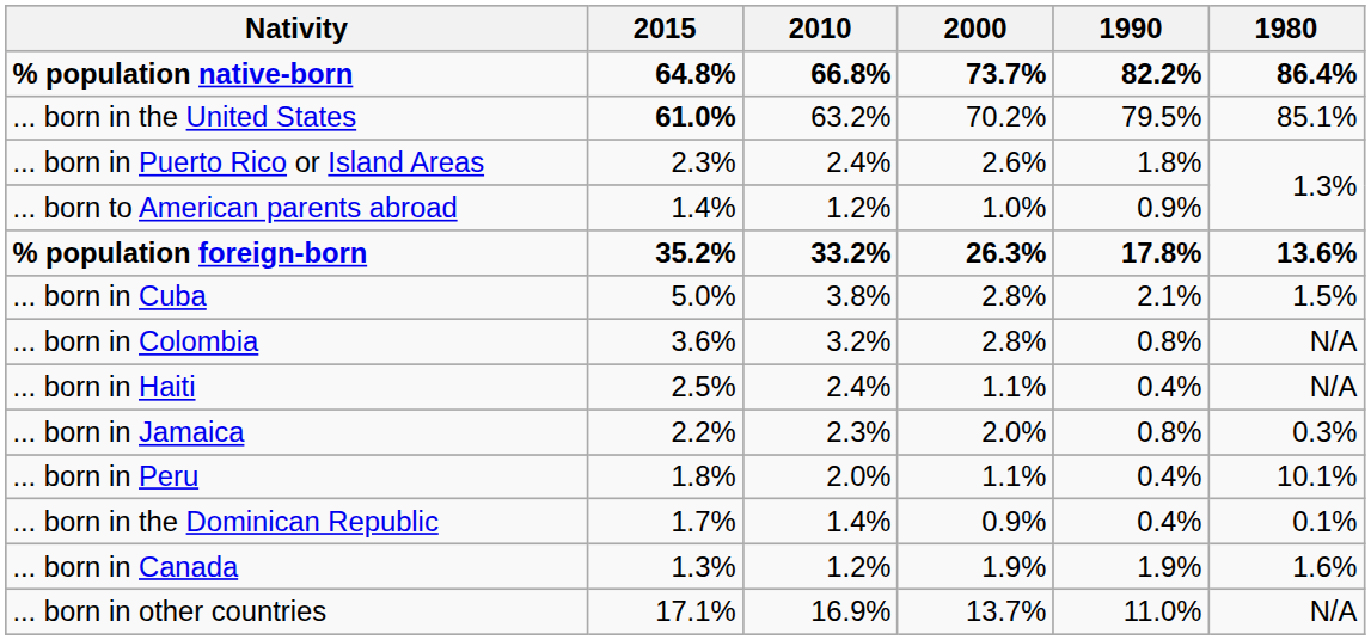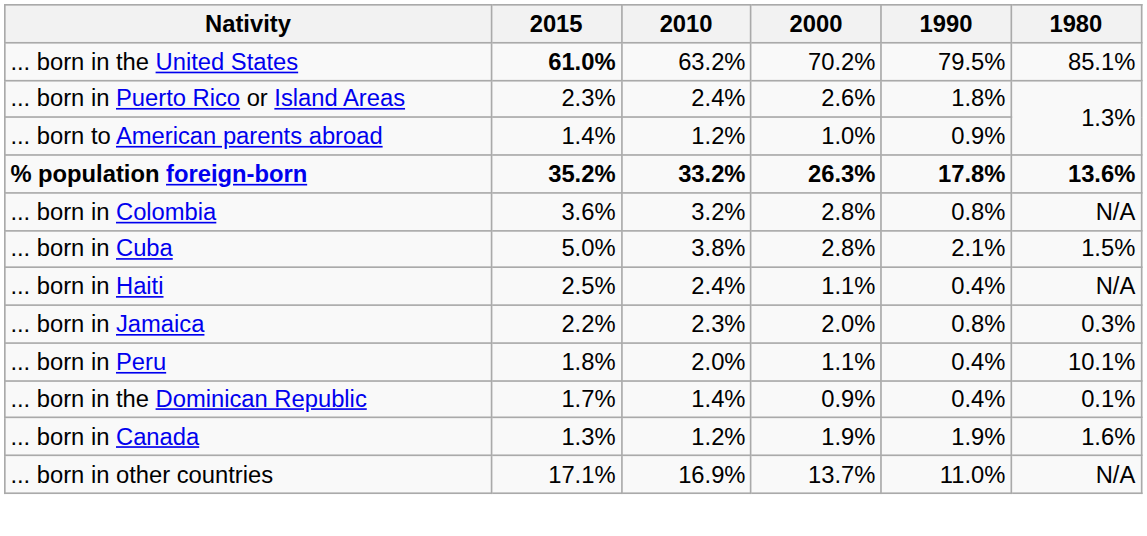 <table class="wikitable" style="font-size: 90%; text-align: right;">
 <tr>
 <th style="width: 20em;">Nativity</th>
 <th style="width: 5em;">2015</th>
 <th style="width: 5em;">2010</th>
 <th style="width: 5em;">2000</th>
 <th style="width: 5em;">1990</th>
 <th style="width: 5em;">1980</th>
-</tr>
-<tr>
-<td style="text-align:left"><strong>% population <a href='#'>native-born</a></strong></td>
-<td><strong>64.8%</strong></td>
-<td><strong>66.8%</strong></td>
-<td><strong>73.7%</strong></td>
-<td><strong>82.2%</strong></td>
-<td><strong>86.4%</strong></td>
 </tr>
 <tr>
 <td style="text-align:left">... born in the <a href='#'>United States</a></td>
 <td><strong>61.0%</strong></td>
 <td>63.2%</td>
 <td>70.2%</td>
 <td>79.5%</td>
 <td>85.1%</td>
 </tr>
 <tr>
 <td style="text-align:left">... born in <a href='#'>Puerto Rico</a> or <a href='#'>Island Areas</a></td>
 <td>2.3%</td>
 <td>2.4%</td>
 <td>2.6%</td>
 <td>1.8%</td>
 <td rowspan="2">1.3%</td>
 </tr>
 <tr>
 <td style="text-align:left">... born to <a href='#'>American parents abroad</a></td>
 <td>1.4%</td>
 <td>1.2%</td>
 <td>1.0%</td>
 <td>0.9%</td>
 </tr>
 <tr>
 <td style="text-align:left"><strong>% population <a href='#'>foreign-born</a></strong></td>
 <td><strong>35.2%</strong></td>
 <td><strong>33.2%</strong></td>
 <td><strong>26.3%</strong></td>
 <td><strong>17.8%</strong></td>
 <td><strong>13.6%</strong></td>
 </tr>
 <tr>
+<td style="text-align:left">... born in <a href='#'>Colombia</a></td>
+<td>3.6%</td>
+<td>3.2%</td>
+<td>2.8%</td>
+<td>0.8%</td>
+<td>N/A</td>
+</tr>
+<tr>
 <td style="text-align:left">... born in <a href='#'>Cuba</a></td>
 <td>5.0%</td>
 <td>3.8%</td>
 <td>2.8%</td>
 <td>2.1%</td>
 <td>1.5%</td>
-</tr>
-<tr>
-<td style="text-align:left">... born in <a href='#'>Colombia</a></td>
-<td>3.6%</td>
-<td>3.2%</td>
-<td>2.8%</td>
-<td>0.8%</td>
-<td>N/A</td>
 </tr>
 <tr>
 <td style="text-align:left">... born in <a href='#'>Haiti</a></td>
 <td>2.5%</td>
 <td>2.4%</td>
 <td>1.1%</td>
 <td>0.4%</td>
 <td>N/A</td>
 </tr>
 <tr>
 <td style="text-align:left">... born in <a href='#'>Jamaica</a></td>
 <td>2.2%</td>
 <td>2.3%</td>
 <td>2.0%</td>
 <td>0.8%</td>
 <td>0.3%</td>
 </tr>
 <tr>
 <td style="text-align:left">... born in <a href='#'>Peru</a></td>
 <td>1.8%</td>
 <td>2.0%</td>
 <td>1.1%</td>
 <td>0.4%</td>
 <td>10.1%</td>
 </tr>
 <tr>
 <td style="text-align:left">... born in the <a href='#'>Dominican Republic</a></td>
 <td>1.7%</td>
 <td>1.4%</td>
 <td>0.9%</td>
 <td>0.4%</td>
 <td>0.1%</td>
 </tr>
 <tr>
 <td style="text-align:left">... born in <a href='#'>Canada</a></td>
 <td>1.3%</td>
 <td>1.2%</td>
 <td>1.9%</td>
 <td>1.9%</td>
 <td>1.6%</td>
 </tr>
 <tr>
 <td style="text-align:left">... born in other countries</td>
 <td>17.1%</td>
 <td>16.9%</td>
 <td>13.7%</td>
 <td>11.0%</td>
 <td>N/A</td>
 </tr>
 </table>
